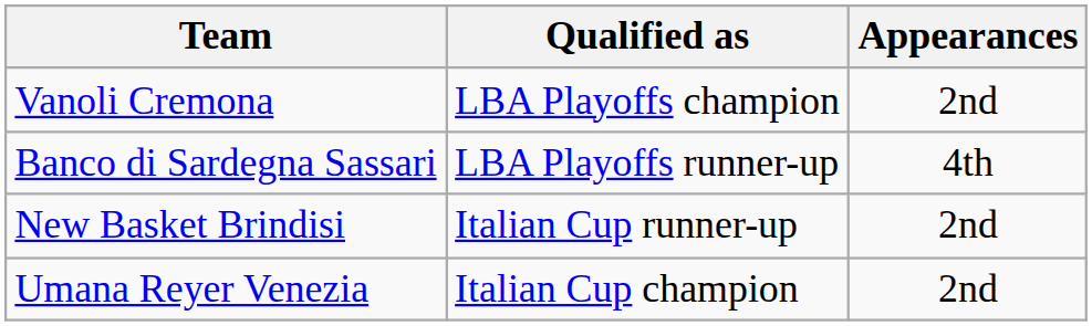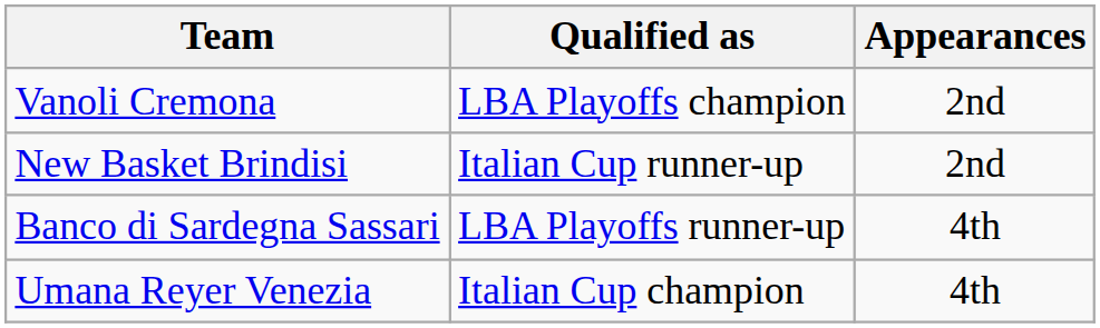 <table class="wikitable">
 <tr>
 <th>Team</th>
 <th>Qualified as</th>
 <th>Appearances</th>
 </tr>
 <tr>
 <td><a href='#'>Vanoli Cremona</a></td>
 <td><a href='#'>LBA Playoffs</a> champion</td>
 <td align=center>2nd</td>
 </tr>
 <tr>
+<td><a href='#'>New Basket Brindisi</a></td>
+<td><a href='#'>Italian Cup</a> runner-up</td>
+<td align=center>2nd</td>
+</tr>
+<tr>
 <td><a href='#'>Banco di Sardegna Sassari</a></td>
 <td><a href='#'>LBA Playoffs</a> runner-up</td>
 <td align=center>4th</td>
 </tr>
 <tr>
-<td><a href='#'>New Basket Brindisi</a></td>
-<td><a href='#'>Italian Cup</a> runner-up</td>
-<td align=center>2nd</td>
-</tr>
-<tr>
 <td><a href='#'>Umana Reyer Venezia</a></td>
 <td><a href='#'>Italian Cup</a> champion</td>
-<td align=center>2nd</td>
+<td align=center>4th</td>
 </tr>
 </table>
